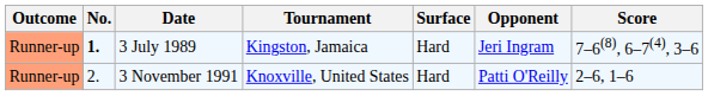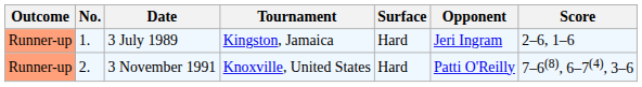 <table class="sortable wikitable" style=font-size:97%>
 <tr>
 <th>Outcome</th>
 <th>No.</th>
 <th>Date</th>
 <th>Tournament</th>
 <th>Surface</th>
 <th>Opponent</th>
 <th>Score</th>
 </tr>
 <tr bgcolor="#f0f8ff">
 <td style="background:#ffa07a;">Runner-up</td>
-<td><strong>1.</strong></td>
+<td>1.</td>
 <td>3 July 1989</td>
 <td><a href='#'>Kingston</a>, Jamaica</td>
 <td>Hard</td>
 <td> <a href='#'>Jeri Ingram</a></td>
-<td>7–6<sup>(8)</sup>, 6–7<sup>(4)</sup>, 3–6</td>
+<td>2–6, 1–6</td>
 </tr>
 <tr bgcolor="#f0f8ff">
 <td style="background:#ffa07a;">Runner-up</td>
 <td>2.</td>
 <td>3 November 1991</td>
 <td><a href='#'>Knoxville</a>, United States</td>
 <td>Hard</td>
 <td> <a href='#'>Patti O'Reilly</a></td>
-<td>2–6, 1–6</td>
+<td>7–6<sup>(8)</sup>, 6–7<sup>(4)</sup>, 3–6</td>
 </tr>
 </table>
